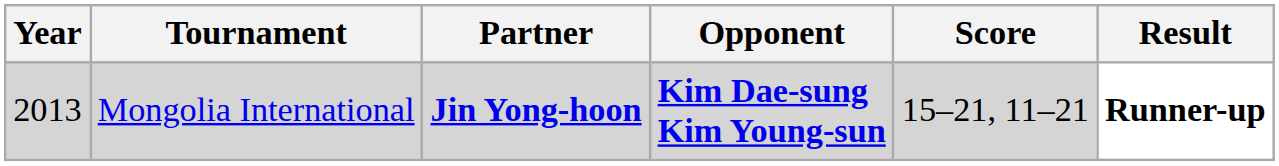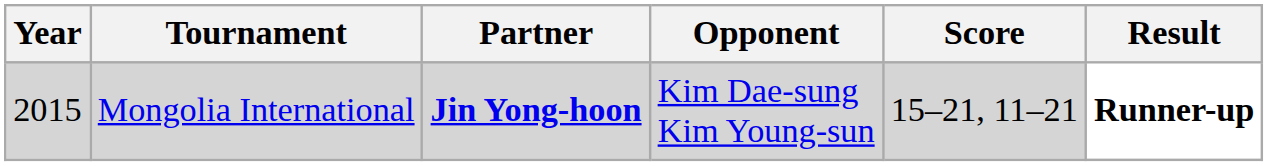 <table class="sortable wikitable" style="font-size: 90%;">
 <tr>
 <th>Year</th>
 <th>Tournament</th>
 <th>Partner</th>
 <th>Opponent</th>
 <th>Score</th>
 <th>Result</th>
 </tr>
 <tr style="background:#D5D5D5">
-<td align="center">2013</td>
+<td align="center">2015</td>
 <td align="left"><a href='#'>Mongolia International</a></td>
 <td align="left"><strong> <a href='#'>Jin Yong-hoon</a></strong></td>
-<td align="left"><strong> <a href='#'>Kim Dae-sung</a> <br>  <a href='#'>Kim Young-sun</a></strong></td>
+<td align="left"> <a href='#'>Kim Dae-sung</a> <br>  <a href='#'>Kim Young-sun</a></td>
 <td align="left">15–21, 11–21</td>
 <td style="text-align:left; background:white"> <strong>Runner-up</strong></td>
 </tr>
 </table>
